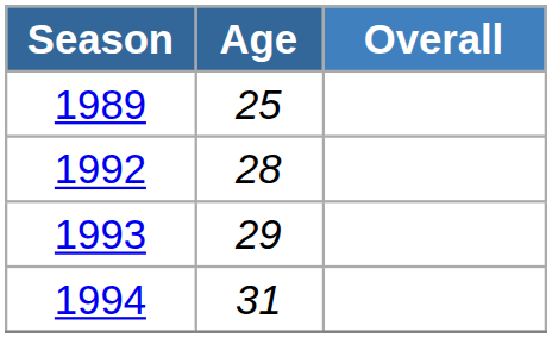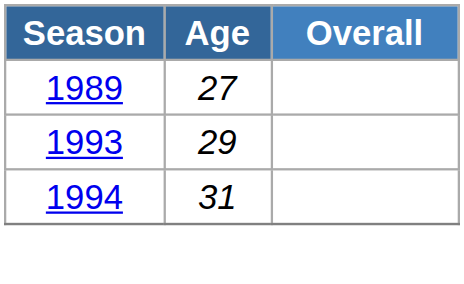 <table class="wikitable" style="font-size:95%; text-align:center; border:grey solid 1px; border-collapse:collapse; background:#ffffff;">
 <tr>
 <th style="background-color:#369; color:white; width:60px;"> Season </th>
 <th style="background-color:#369; color:white; width:40px;"> Age </th>
 <th style="background-color:#4180be; color:white; width:75px;">Overall</th>
 </tr>
 <tr>
 <td><a href='#'>1989</a></td>
-<td><em>25</em></td>
-<td></td>
-</tr>
-<tr>
-<td><a href='#'>1992</a></td>
-<td><em>28</em></td>
+<td><em>27</em></td>
 <td></td>
 </tr>
 <tr>
 <td><a href='#'>1993</a></td>
 <td><em>29</em></td>
 <td></td>
 </tr>
 <tr>
 <td><a href='#'>1994</a></td>
 <td><em>31</em></td>
 <td></td>
 </tr>
 <tr>
 </tr>
 </table>
